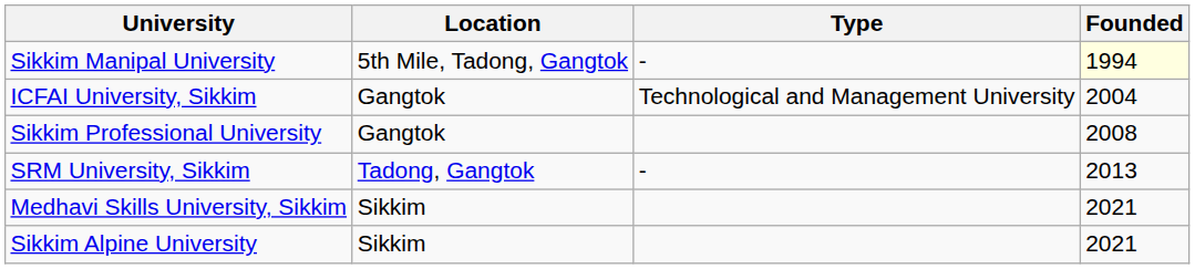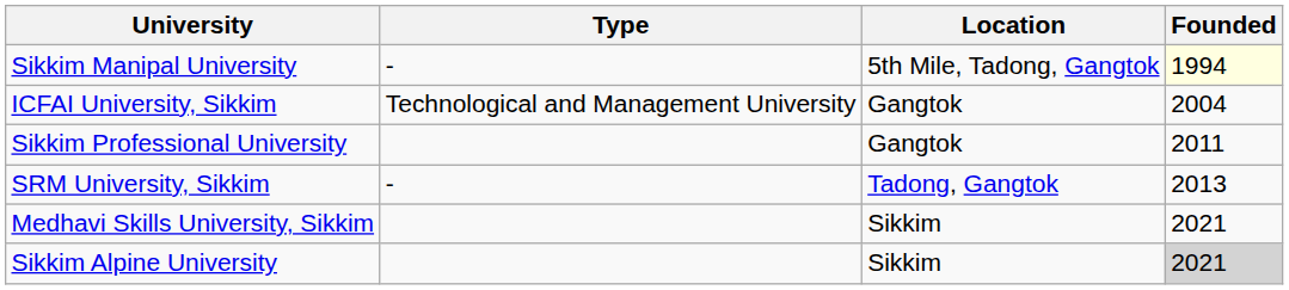 <table class="wikitable">
 <tr>
 <th>University</th>
+<th>Type</th>
 <th>Location</th>
-<th>Type</th>
 <th>Founded</th>
 </tr>
 <tr>
 <td><a href='#'>Sikkim Manipal University</a></td>
+<td>-</td>
 <td>5th Mile, Tadong, <a href='#'>Gangtok</a></td>
-<td>-</td>
 <td style="background: lightyellow;">1994</td>
 </tr>
 <tr>
 <td><a href='#'>ICFAI University, Sikkim</a></td>
+<td>Technological and Management University</td>
 <td>Gangtok</td>
-<td>Technological and Management University</td>
 <td>2004</td>
 </tr>
 <tr>
 <td><a href='#'>Sikkim Professional University</a></td>
+<td></td>
 <td>Gangtok</td>
-<td></td>
-<td>2008</td>
+<td>2011</td>
 </tr>
 <tr>
 <td><a href='#'>SRM University, Sikkim</a></td>
+<td>-</td>
 <td><a href='#'>Tadong</a>, <a href='#'>Gangtok</a></td>
-<td>-</td>
 <td>2013</td>
 </tr>
 <tr>
 <td><a href='#'>Medhavi Skills University, Sikkim</a></td>
+<td></td>
 <td>Sikkim</td>
-<td></td>
 <td>2021</td>
 </tr>
 <tr>
 <td><a href='#'>Sikkim Alpine University</a></td>
+<td></td>
 <td>Sikkim</td>
-<td></td>
-<td>2021</td>
+<td style="background: lightgrey;">2021</td>
 </tr>
 </table>
